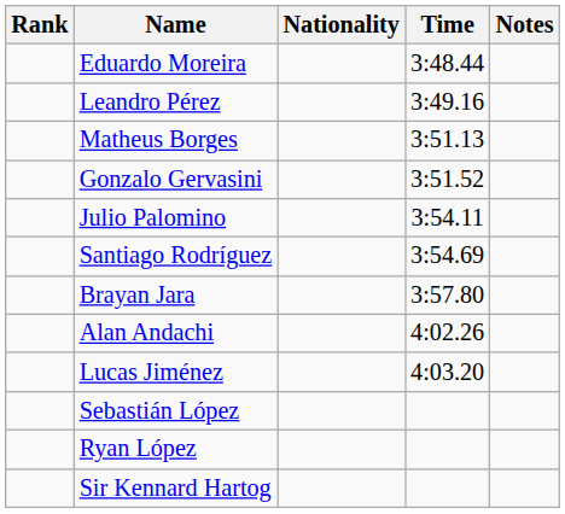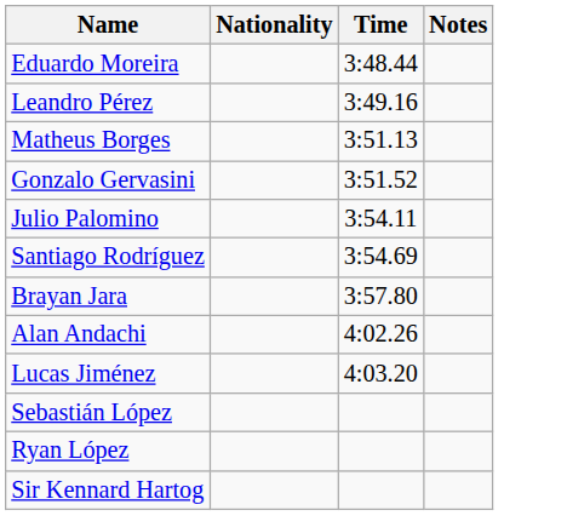 <table class="wikitable sortable" style="text-align:center">
 <tr>
-<th>Rank</th>
 <th>Name</th>
 <th>Nationality</th>
 <th>Time</th>
 <th>Notes</th>
 </tr>
 <tr>
-<td></td>
 <td align=left><a href='#'>Eduardo Moreira</a></td>
 <td align=left></td>
 <td>3:48.44</td>
 <td></td>
 </tr>
 <tr>
-<td></td>
 <td align=left><a href='#'>Leandro Pérez</a></td>
 <td align=left></td>
 <td>3:49.16</td>
 <td></td>
 </tr>
 <tr>
-<td></td>
 <td align=left><a href='#'>Matheus Borges</a></td>
 <td align=left></td>
 <td>3:51.13</td>
 <td></td>
 </tr>
 <tr>
-<td></td>
 <td align=left><a href='#'>Gonzalo Gervasini</a></td>
 <td align=left></td>
 <td>3:51.52</td>
 <td></td>
 </tr>
 <tr>
-<td></td>
 <td align=left><a href='#'>Julio Palomino</a></td>
 <td align=left></td>
 <td>3:54.11</td>
 <td></td>
 </tr>
 <tr>
-<td></td>
 <td align=left><a href='#'>Santiago Rodríguez</a></td>
 <td align=left></td>
 <td>3:54.69</td>
 <td></td>
 </tr>
 <tr>
-<td></td>
 <td align=left><a href='#'>Brayan Jara</a></td>
 <td align=left></td>
 <td>3:57.80</td>
 <td></td>
 </tr>
 <tr>
-<td></td>
 <td align=left><a href='#'>Alan Andachi</a></td>
 <td align=left></td>
 <td>4:02.26</td>
 <td></td>
 </tr>
 <tr>
-<td></td>
 <td align=left><a href='#'>Lucas Jiménez</a></td>
 <td align=left></td>
 <td>4:03.20</td>
 <td></td>
 </tr>
 <tr>
-<td></td>
 <td align=left><a href='#'>Sebastián López</a></td>
 <td align=left></td>
 <td></td>
 <td></td>
 </tr>
 <tr>
-<td></td>
 <td align=left><a href='#'>Ryan López</a></td>
 <td align=left></td>
 <td></td>
 <td></td>
 </tr>
 <tr>
-<td></td>
 <td align=left><a href='#'>Sir Kennard Hartog</a></td>
 <td align=left></td>
 <td></td>
 <td></td>
 </tr>
 </table>
